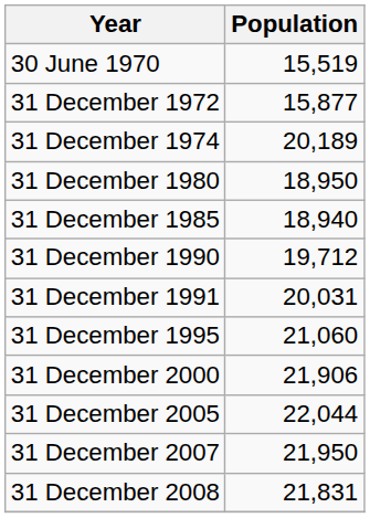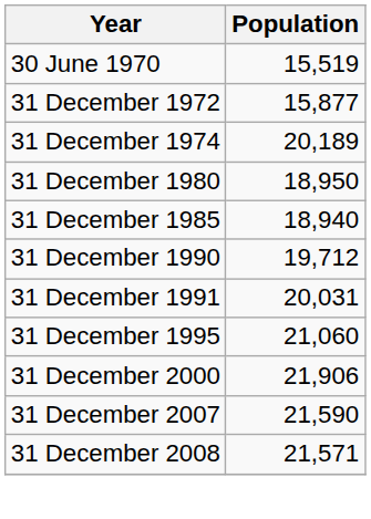 <table class="wikitable">
 <tr>
 <th>Year</th>
 <th>Population</th>
 </tr>
 <tr ---->
 <td>30 June 1970</td>
 <td align="right">15,519</td>
 </tr>
 <tr ---->
 <td>31 December 1972</td>
 <td align="right">15,877</td>
 </tr>
 <tr ---->
 <td>31 December 1974</td>
 <td align="right">20,189</td>
 </tr>
 <tr ---->
 <td>31 December 1980</td>
 <td align="right">18,950</td>
 </tr>
 <tr ---->
 <td>31 December 1985</td>
 <td align="right">18,940</td>
 </tr>
 <tr ---->
 <td>31 December 1990</td>
 <td align="right">19,712</td>
 </tr>
 <tr ---->
 <td>31 December 1991</td>
 <td align="right">20,031</td>
 </tr>
 <tr ---->
 <td>31 December 1995</td>
 <td align="right">21,060</td>
 </tr>
 <tr ---->
 <td>31 December 2000</td>
 <td align="right">21,906</td>
 </tr>
 <tr ---->
-<td>31 December 2005</td>
-<td align="right">22,044</td>
-</tr>
-<tr ---->
 <td>31 December 2007</td>
-<td align="right">21,950</td>
+<td align="right">21,590</td>
 </tr>
 <tr ---->
 <td>31 December 2008</td>
-<td align="right">21,831</td>
+<td align="right">21,571</td>
 </tr>
 <tr ---->
 </tr>
 </table>
